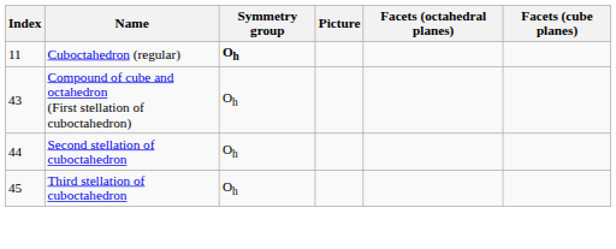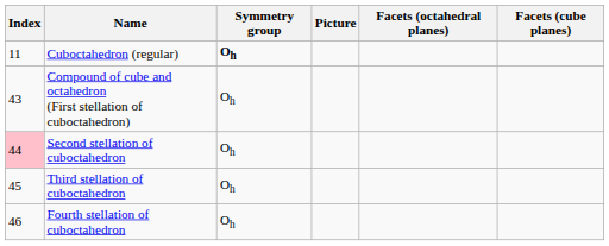 <table class="wikitable" width=720>
 <tr>
 <th>Index</th>
 <th>Name</th>
 <th>Symmetry group</th>
 <th>Picture</th>
 <th>Facets (octahedral planes)</th>
 <th>Facets (cube planes)</th>
 </tr>
 <tr>
 <td>11</td>
 <td><a href='#'>Cuboctahedron</a> (regular)</td>
 <td><strong>O<sub>h</sub></strong></td>
 <td></td>
 <td></td>
 <td></td>
 </tr>
 <tr>
 <td>43</td>
 <td><a href='#'>Compound of cube and octahedron</a><br>(First stellation of cuboctahedron)</td>
 <td>O<sub>h</sub></td>
 <td></td>
 <td></td>
 <td></td>
 </tr>
 <tr>
-<td>44</td>
+<td style="background: pink;">44</td>
 <td><a href='#'>Second stellation of cuboctahedron</a></td>
 <td>O<sub>h</sub></td>
 <td></td>
 <td></td>
 <td></td>
 </tr>
 <tr>
 <td>45</td>
 <td><a href='#'>Third stellation of cuboctahedron</a></td>
 <td>O<sub>h</sub></td>
 <td></td>
 <td></td>
 <td></td>
 </tr>
+<tr>
+<td>46</td>
+<td><a href='#'>Fourth stellation of cuboctahedron</a></td>
+<td>O<sub>h</sub></td>
+<td></td>
+<td></td>
+<td></td>
+</tr>
 </table>
